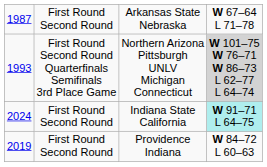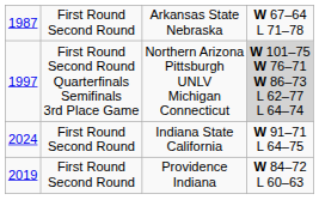 <table class="wikitable" >
 <tr align="center">
 <td><a href='#'>1987</a></td>
 <td>First Round<br>Second Round</td>
 <td>Arkansas State<br>Nebraska</td>
 <td><strong>W</strong> 67–64<br>L 71–78</td>
 </tr>
 <tr align="center">
-<td><a href='#'>1993</a></td>
+<td><a href='#'>1997</a></td>
 <td>First Round<br>Second Round<br>Quarterfinals<br>Semifinals<br>3rd Place Game</td>
 <td>Northern Arizona<br>Pittsburgh<br>UNLV<br>Michigan<br>Connecticut</td>
 <td style="background: lightgrey;"><strong>W</strong> 101–75<br><strong>W</strong> 76–71<br><strong>W</strong> 86–73<br>L 62–77<br>L 64–74</td>
 </tr>
 <tr align="center">
 <td><a href='#'>2024</a></td>
 <td>First Round<br>Second Round</td>
 <td>Indiana State<br>California</td>
-<td style="background: paleturquoise;"><strong>W</strong> 91–71<br>L 64–75</td>
+<td><strong>W</strong> 91–71<br>L 64–75</td>
 </tr>
 <tr align="center">
 <td><a href='#'>2019</a></td>
 <td>First Round<br>Second Round</td>
 <td>Providence<br>Indiana</td>
 <td><strong>W</strong> 84–72<br>L 60–63</td>
 </tr>
 </table>
